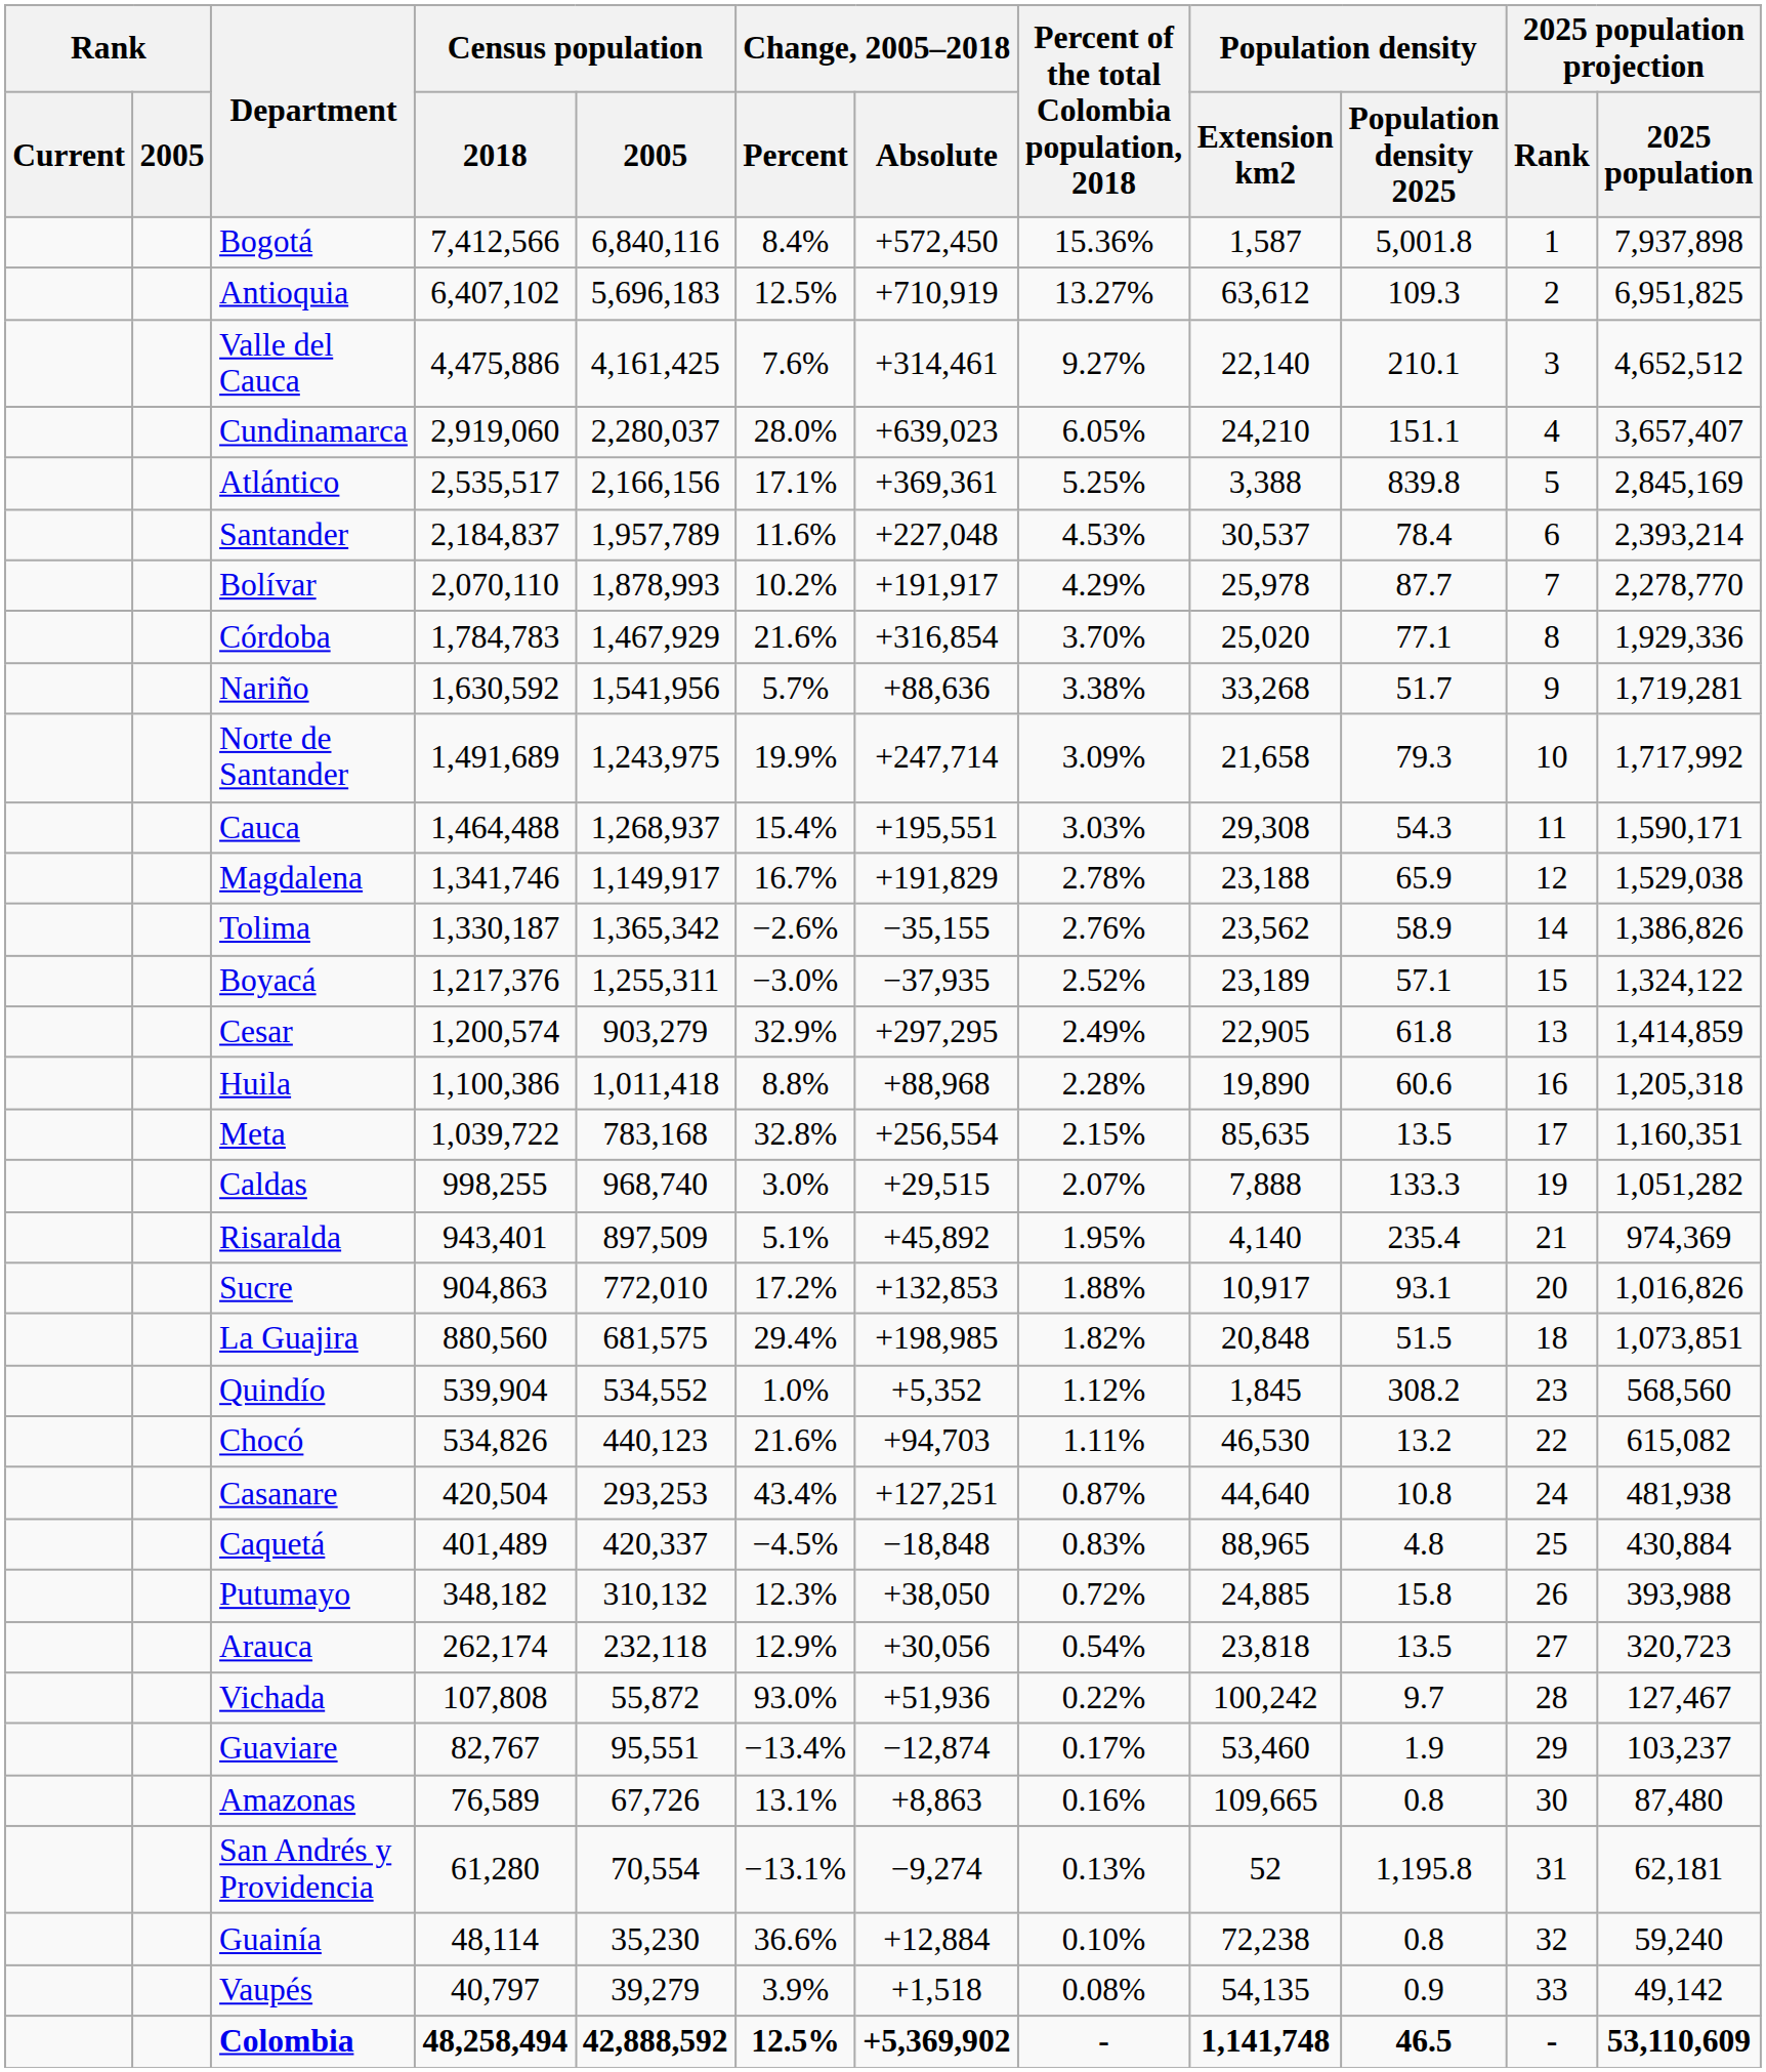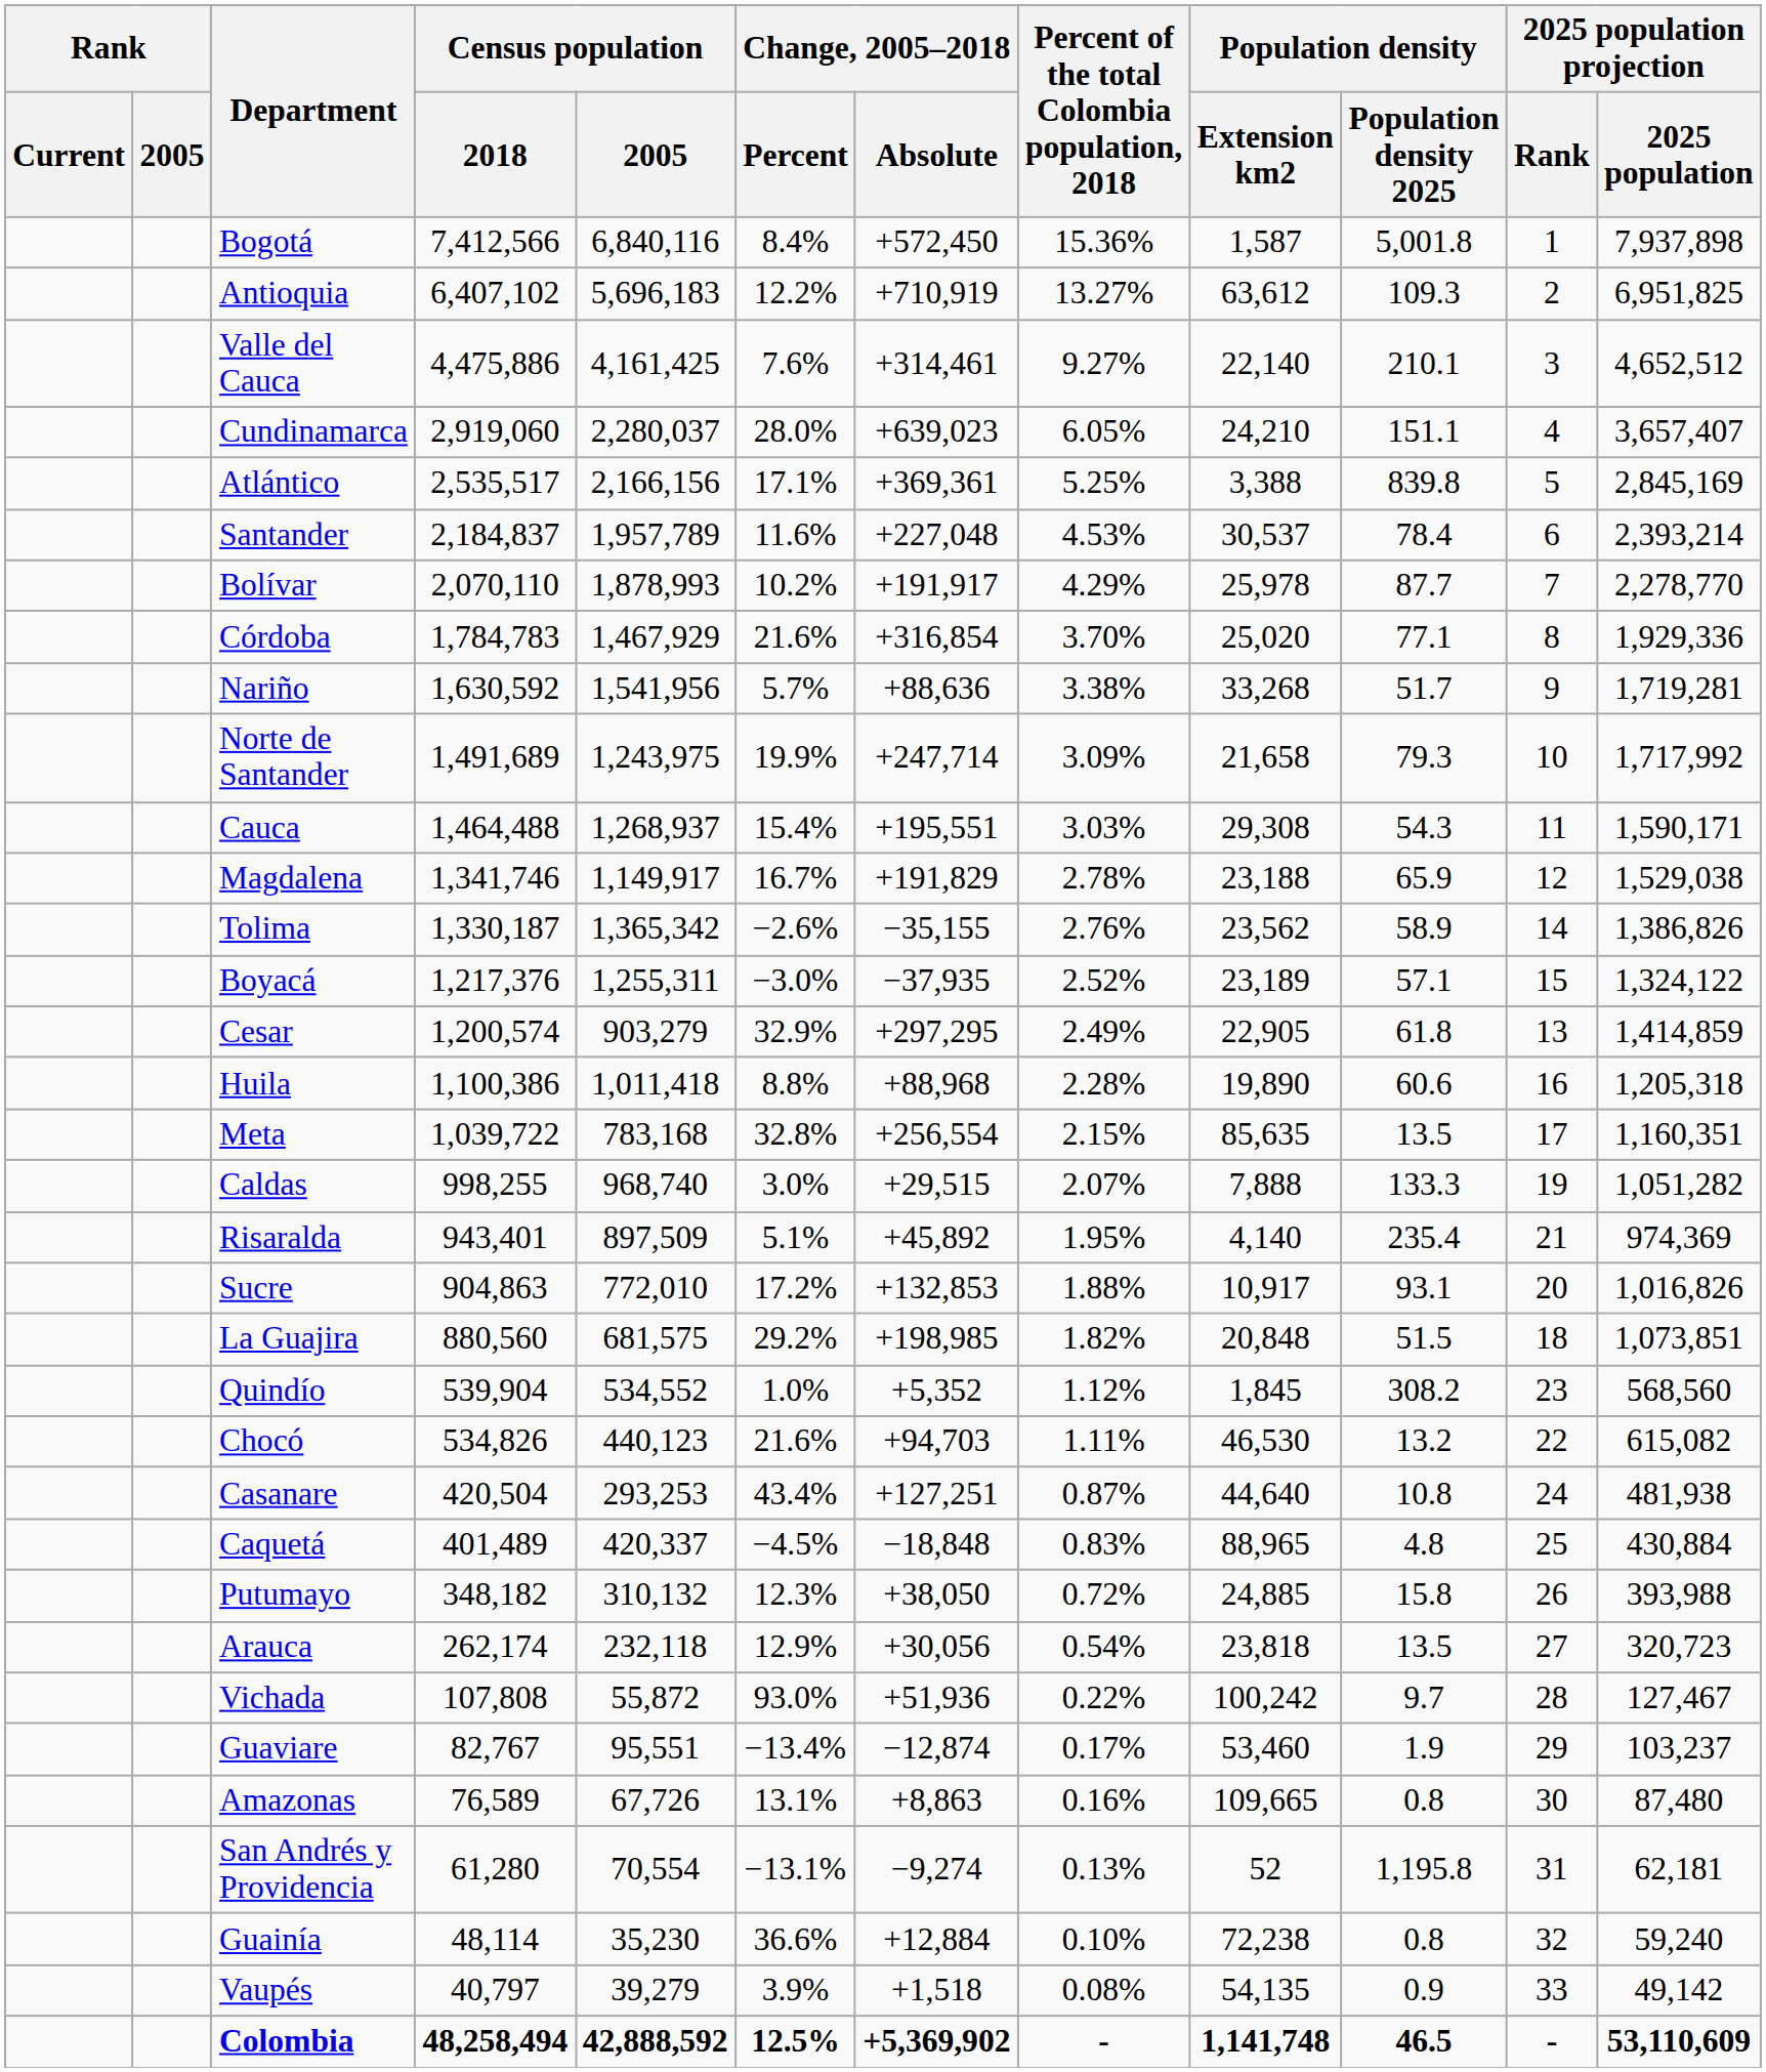 <table class="wikitable sortable" style="width:100%; text-align:center;">
 <tr style="vertical-align: top;">
 <th colspan=2 style="vertical-align: middle">Rank</th>
 <th rowspan=2 style="vertical-align: middle">Department</th>
 <th colspan=2 style="vertical-align: middle">Census population</th>
 <th colspan=2 style="vertical-align: middle">Change, 2005–2018</th>
 <th rowspan=2 style="vertical-align: middle">Percent of the total Colombia population, 2018</th>
 <th colspan=2 style="vertical-align: middle">Population density</th>
 <th colspan=2 style="vertical-align: middle">2025 population projection</th>
 </tr>
 <tr>
 <th>Current</th>
 <th>2005</th>
 <th>2018</th>
 <th>2005</th>
 <th>Percent<br></th>
 <th>Absolute</th>
 <th>Extension km2</th>
 <th>Population density 2025</th>
 <th>Rank</th>
 <th>2025 population</th>
 </tr>
 <tr>
 <td align=center></td>
 <td align=center></td>
 <td style="text-align: left;"><a href='#'>Bogotá</a></td>
 <td>7,412,566</td>
 <td>6,840,116</td>
 <td>8.4%</td>
 <td>+572,450</td>
 <td>15.36%</td>
 <td>1,587</td>
 <td>5,001.8</td>
 <td>1</td>
 <td>7,937,898</td>
 </tr>
 <tr>
 <td align=center></td>
 <td align=center></td>
 <td style="text-align: left;"><a href='#'>Antioquia</a></td>
 <td>6,407,102</td>
 <td>5,696,183</td>
-<td>12.5%</td>
+<td>12.2%</td>
 <td>+710,919</td>
 <td>13.27%</td>
 <td>63,612</td>
 <td>109.3</td>
 <td>2</td>
 <td>6,951,825</td>
 </tr>
 <tr>
 <td align=center></td>
 <td align=center></td>
 <td style="text-align: left;"><a href='#'>Valle del Cauca</a></td>
 <td>4,475,886</td>
 <td>4,161,425</td>
 <td>7.6%</td>
 <td>+314,461</td>
 <td>9.27%</td>
 <td>22,140</td>
 <td>210.1</td>
 <td>3</td>
 <td>4,652,512</td>
 </tr>
 <tr>
 <td align=center></td>
 <td align=center></td>
 <td style="text-align: left;"><a href='#'>Cundinamarca</a></td>
 <td>2,919,060</td>
 <td>2,280,037</td>
 <td>28.0%</td>
 <td>+639,023</td>
 <td>6.05%</td>
 <td>24,210</td>
 <td>151.1</td>
 <td>4</td>
 <td>3,657,407</td>
 </tr>
 <tr>
 <td align=center></td>
 <td align=center></td>
 <td style="text-align: left;"><a href='#'>Atlántico</a></td>
 <td>2,535,517</td>
 <td>2,166,156</td>
 <td>17.1%</td>
 <td>+369,361</td>
 <td>5.25%</td>
 <td>3,388</td>
 <td>839.8</td>
 <td>5</td>
 <td>2,845,169</td>
 </tr>
 <tr>
 <td align=center></td>
 <td align=center></td>
 <td style="text-align: left;"><a href='#'>Santander</a></td>
 <td>2,184,837</td>
 <td>1,957,789</td>
 <td>11.6%</td>
 <td>+227,048</td>
 <td>4.53%</td>
 <td>30,537</td>
 <td>78.4</td>
 <td>6</td>
 <td>2,393,214</td>
 </tr>
 <tr>
 <td align=center></td>
 <td align=center></td>
 <td style="text-align: left;"><a href='#'>Bolívar</a></td>
 <td>2,070,110</td>
 <td>1,878,993</td>
 <td>10.2%</td>
 <td>+191,917</td>
 <td>4.29%</td>
 <td>25,978</td>
 <td>87.7</td>
 <td>7</td>
 <td>2,278,770</td>
 </tr>
 <tr>
 <td align=center></td>
 <td align=center></td>
 <td style="text-align: left;"><a href='#'>Córdoba</a></td>
 <td>1,784,783</td>
 <td>1,467,929</td>
 <td>21.6%</td>
 <td>+316,854</td>
 <td>3.70%</td>
 <td>25,020</td>
 <td>77.1</td>
 <td>8</td>
 <td>1,929,336</td>
 </tr>
 <tr>
 <td align=center></td>
 <td align=center></td>
 <td style="text-align: left;"><a href='#'>Nariño</a></td>
 <td>1,630,592</td>
 <td>1,541,956</td>
 <td>5.7%</td>
 <td>+88,636</td>
 <td>3.38%</td>
 <td>33,268</td>
 <td>51.7</td>
 <td>9</td>
 <td>1,719,281</td>
 </tr>
 <tr>
 <td align=center></td>
 <td align=center></td>
 <td style="text-align: left;"><a href='#'>Norte de Santander</a></td>
 <td>1,491,689</td>
 <td>1,243,975</td>
 <td>19.9%</td>
 <td>+247,714</td>
 <td>3.09%</td>
 <td>21,658</td>
 <td>79.3</td>
 <td>10</td>
 <td>1,717,992</td>
 </tr>
 <tr>
 <td align=center></td>
 <td align=center></td>
 <td style="text-align: left;"><a href='#'>Cauca</a></td>
 <td>1,464,488</td>
 <td>1,268,937</td>
 <td>15.4%</td>
 <td>+195,551</td>
 <td>3.03%</td>
 <td>29,308</td>
 <td>54.3</td>
 <td>11</td>
 <td>1,590,171</td>
 </tr>
 <tr>
 <td align=center></td>
 <td align=center></td>
 <td style="text-align: left;"><a href='#'>Magdalena</a></td>
 <td>1,341,746</td>
 <td>1,149,917</td>
 <td>16.7%</td>
 <td>+191,829</td>
 <td>2.78%</td>
 <td>23,188</td>
 <td>65.9</td>
 <td>12</td>
 <td>1,529,038</td>
 </tr>
 <tr>
 <td align=center></td>
 <td align=center></td>
 <td style="text-align: left;"><a href='#'>Tolima</a></td>
 <td>1,330,187</td>
 <td>1,365,342</td>
 <td>−2.6%</td>
 <td>−35,155</td>
 <td>2.76%</td>
 <td>23,562</td>
 <td>58.9</td>
 <td>14</td>
 <td>1,386,826</td>
 </tr>
 <tr>
 <td align=center></td>
 <td align=center></td>
 <td style="text-align: left;"><a href='#'>Boyacá</a></td>
 <td>1,217,376</td>
 <td>1,255,311</td>
 <td>−3.0%</td>
 <td>−37,935</td>
 <td>2.52%</td>
 <td>23,189</td>
 <td>57.1</td>
 <td>15</td>
 <td>1,324,122</td>
 </tr>
 <tr>
 <td align=center></td>
 <td align=center></td>
 <td style="text-align: left;"><a href='#'>Cesar</a></td>
 <td>1,200,574</td>
 <td>903,279</td>
 <td>32.9%</td>
 <td>+297,295</td>
 <td>2.49%</td>
 <td>22,905</td>
 <td>61.8</td>
 <td>13</td>
 <td>1,414,859</td>
 </tr>
 <tr>
 <td align=center></td>
 <td align=center></td>
 <td style="text-align: left;"><a href='#'>Huila</a></td>
 <td>1,100,386</td>
 <td>1,011,418</td>
 <td>8.8%</td>
 <td>+88,968</td>
 <td>2.28%</td>
 <td>19,890</td>
 <td>60.6</td>
 <td>16</td>
 <td>1,205,318</td>
 </tr>
 <tr>
 <td align=center></td>
 <td align=center></td>
 <td style="text-align: left;"><a href='#'>Meta</a></td>
 <td>1,039,722</td>
 <td>783,168</td>
 <td>32.8%</td>
 <td>+256,554</td>
 <td>2.15%</td>
 <td>85,635</td>
 <td>13.5</td>
 <td>17</td>
 <td>1,160,351</td>
 </tr>
 <tr>
 <td align=center></td>
 <td align=center></td>
 <td style="text-align: left;"><a href='#'>Caldas</a></td>
 <td>998,255</td>
 <td>968,740</td>
 <td>3.0%</td>
 <td>+29,515</td>
 <td>2.07%</td>
 <td>7,888</td>
 <td>133.3</td>
 <td>19</td>
 <td>1,051,282</td>
 </tr>
 <tr>
 <td align=center></td>
 <td align=center></td>
 <td style="text-align: left;"><a href='#'>Risaralda</a></td>
 <td>943,401</td>
 <td>897,509</td>
 <td>5.1%</td>
 <td>+45,892</td>
 <td>1.95%</td>
 <td>4,140</td>
 <td>235.4</td>
 <td>21</td>
 <td>974,369</td>
 </tr>
 <tr>
 <td align=center></td>
 <td align=center></td>
 <td style="text-align: left;"><a href='#'>Sucre</a></td>
 <td>904,863</td>
 <td>772,010</td>
 <td>17.2%</td>
 <td>+132,853</td>
 <td>1.88%</td>
 <td>10,917</td>
 <td>93.1</td>
 <td>20</td>
 <td>1,016,826</td>
 </tr>
 <tr>
 <td align=center></td>
 <td align=center></td>
 <td style="text-align: left;"><a href='#'>La Guajira</a></td>
 <td>880,560</td>
 <td>681,575</td>
-<td>29.4%</td>
+<td>29.2%</td>
 <td>+198,985</td>
 <td>1.82%</td>
 <td>20,848</td>
 <td>51.5</td>
 <td>18</td>
 <td>1,073,851</td>
 </tr>
 <tr>
 <td align=center></td>
 <td align=center></td>
 <td style="text-align: left;"><a href='#'>Quindío</a></td>
 <td>539,904</td>
 <td>534,552</td>
 <td>1.0%</td>
 <td>+5,352</td>
 <td>1.12%</td>
 <td>1,845</td>
 <td>308.2</td>
 <td>23</td>
 <td>568,560</td>
 </tr>
 <tr>
 <td align=center></td>
 <td align=center></td>
 <td style="text-align: left;"><a href='#'>Chocó</a></td>
 <td>534,826</td>
 <td>440,123</td>
 <td>21.6%</td>
 <td>+94,703</td>
 <td>1.11%</td>
 <td>46,530</td>
 <td>13.2</td>
 <td>22</td>
 <td>615,082</td>
 </tr>
 <tr>
 <td align=center></td>
 <td align=center></td>
 <td style="text-align: left;"><a href='#'>Casanare</a></td>
 <td>420,504</td>
 <td>293,253</td>
 <td>43.4%</td>
 <td>+127,251</td>
 <td>0.87%</td>
 <td>44,640</td>
 <td>10.8</td>
 <td>24</td>
 <td>481,938</td>
 </tr>
 <tr>
 <td align=center></td>
 <td align=center></td>
 <td style="text-align: left;"><a href='#'>Caquetá</a></td>
 <td>401,489</td>
 <td>420,337</td>
 <td>−4.5%</td>
 <td>−18,848</td>
 <td>0.83%</td>
 <td>88,965</td>
 <td>4.8</td>
 <td>25</td>
 <td>430,884</td>
 </tr>
 <tr>
 <td align=center></td>
 <td align=center></td>
 <td style="text-align: left;"><a href='#'>Putumayo</a></td>
 <td>348,182</td>
 <td>310,132</td>
 <td>12.3%</td>
 <td>+38,050</td>
 <td>0.72%</td>
 <td>24,885</td>
 <td>15.8</td>
 <td>26</td>
 <td>393,988</td>
 </tr>
 <tr>
 <td align=center></td>
 <td align=center></td>
 <td style="text-align: left;"><a href='#'>Arauca</a></td>
 <td>262,174</td>
 <td>232,118</td>
 <td>12.9%</td>
 <td>+30,056</td>
 <td>0.54%</td>
 <td>23,818</td>
 <td>13.5</td>
 <td>27</td>
 <td>320,723</td>
 </tr>
 <tr>
 <td align=center></td>
 <td align=center></td>
 <td style="text-align: left;"><a href='#'>Vichada</a></td>
 <td>107,808</td>
 <td>55,872</td>
 <td>93.0%</td>
 <td>+51,936</td>
 <td>0.22%</td>
 <td>100,242</td>
 <td>9.7</td>
 <td>28</td>
 <td>127,467</td>
 </tr>
 <tr>
 <td align=center></td>
 <td align=center></td>
 <td style="text-align: left;"><a href='#'>Guaviare</a></td>
 <td>82,767</td>
 <td>95,551</td>
 <td>−13.4%</td>
 <td>−12,874</td>
 <td>0.17%</td>
 <td>53,460</td>
 <td>1.9</td>
 <td>29</td>
 <td>103,237</td>
 </tr>
 <tr>
 <td align=center></td>
 <td align=center></td>
 <td style="text-align: left;"><a href='#'>Amazonas</a></td>
 <td>76,589</td>
 <td>67,726</td>
 <td>13.1%</td>
 <td>+8,863</td>
 <td>0.16%</td>
 <td>109,665</td>
 <td>0.8</td>
 <td>30</td>
 <td>87,480</td>
 </tr>
 <tr>
 <td align=center></td>
 <td align=center></td>
 <td style="text-align: left;"><a href='#'>San Andrés y Providencia</a></td>
 <td>61,280</td>
 <td>70,554</td>
 <td>−13.1%</td>
 <td>−9,274</td>
 <td>0.13%</td>
 <td>52</td>
 <td>1,195.8</td>
 <td>31</td>
 <td>62,181</td>
 </tr>
 <tr>
 <td align=center></td>
 <td align=center></td>
 <td style="text-align: left;"><a href='#'>Guainía</a></td>
 <td>48,114</td>
 <td>35,230</td>
 <td>36.6%</td>
 <td>+12,884</td>
 <td>0.10%</td>
 <td>72,238</td>
 <td>0.8</td>
 <td>32</td>
 <td>59,240</td>
 </tr>
 <tr>
 <td align=center></td>
 <td align=center></td>
 <td style="text-align: left;"><a href='#'>Vaupés</a></td>
 <td>40,797</td>
 <td>39,279</td>
 <td>3.9%</td>
 <td>+1,518</td>
 <td>0.08%</td>
 <td>54,135</td>
 <td>0.9</td>
 <td>33</td>
 <td>49,142</td>
 </tr>
 <tr>
 <td align=center></td>
 <td align=center></td>
 <td style="text-align: left;"><strong><a href='#'>Colombia</a></strong></td>
 <td><strong>48,258,494</strong></td>
 <td><strong>42,888,592</strong></td>
 <td><strong>12.5%</strong></td>
 <td><strong>+5,369,902</strong></td>
 <td><strong>-</strong></td>
 <td><strong>1,141,748</strong></td>
 <td><strong>46.5</strong></td>
 <td><strong>-</strong></td>
 <td><strong>53,110,609</strong></td>
 </tr>
 <tr>
 </tr>
 </table>
